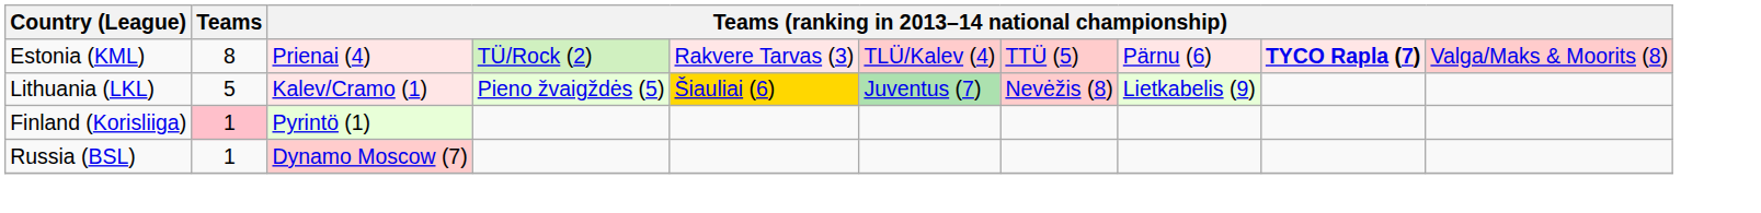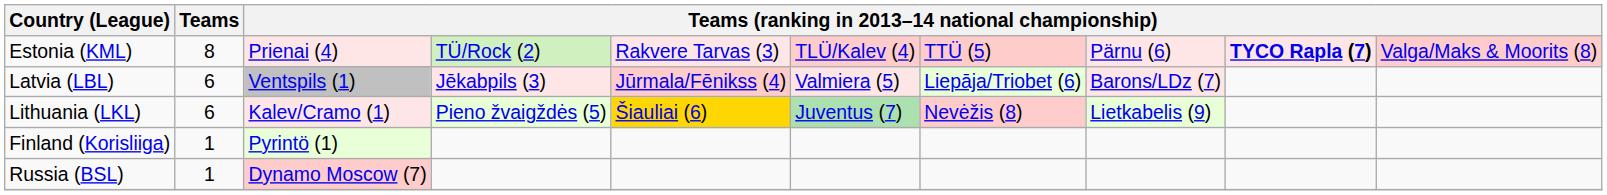 <table class="wikitable" style="font-size:90%;">
 <tr>
 <th>Country (League)</th>
 <th>Teams</th>
 <th colspan=8>Teams (ranking in 2013–14 national championship)</th>
 </tr>
 <tr>
 <td bgcolor=> Estonia (<a href='#'>KML</a>)</td>
 <td align=center>8</td>
 <td style="background:#FFE6E6;"><a href='#'>Prienai</a> (<a href='#'>4</a>)</td>
 <td style="background:#D0F0C0;"><a href='#'>TÜ/Rock</a> (<a href='#'>2</a>)</td>
 <td style="background:#FFE6E6;"><a href='#'>Rakvere Tarvas</a> (<a href='#'>3</a>)</td>
 <td style="background:#fcc;"><a href='#'>TLÜ/Kalev</a> (<a href='#'>4</a>)</td>
 <td style="background:#fcc;"><a href='#'>TTÜ</a> (<a href='#'>5</a>)</td>
 <td style="background:#FFE6E6;"><a href='#'>Pärnu</a> (<a href='#'>6</a>)</td>
 <td style="background:#FFE6E6;"><strong><a href='#'>TYCO Rapla</a> (<a href='#'>7</a>)</strong></td>
 <td style="background:#fcc;"><a href='#'>Valga/Maks & Moorits</a> (<a href='#'>8</a>)</td>
 </tr>
 <tr>
+<td bgcolor=> Latvia (<a href='#'>LBL</a>)</td>
+<td align=center>6</td>
+<td style="background:silver;"><a href='#'>Ventspils</a> (<a href='#'>1</a>)</td>
+<td style="background:#FFE6E6;"><a href='#'>Jēkabpils</a> (<a href='#'>3</a>)</td>
+<td style="background:#fcc;"><a href='#'>Jūrmala/Fēnikss</a> (<a href='#'>4</a>)</td>
+<td style="background:#FFE6E6;"><a href='#'>Valmiera</a> (<a href='#'>5</a>)</td>
+<td style="background:#E8FFD8;"><a href='#'>Liepāja/Triobet</a> (<a href='#'>6</a>)</td>
+<td style="background:#FFE6E6;"><a href='#'>Barons/LDz</a> (<a href='#'>7</a>)</td>
+<td></td>
+<td></td>
+</tr>
+<tr>
 <td bgcolor=> Lithuania (<a href='#'>LKL</a>)</td>
-<td align=center>5</td>
+<td align=center>6</td>
 <td style="background:#FFE6E6;"><a href='#'>Kalev/Cramo</a> (<a href='#'>1</a>)</td>
 <td style="background:#E8FFD8;"><a href='#'>Pieno žvaigždės</a> (<a href='#'>5</a>)</td>
 <td style="background:gold;"><a href='#'>Šiauliai</a> (<a href='#'>6</a>)</td>
 <td style="background:#ACE1AF;"><a href='#'>Juventus</a> (<a href='#'>7</a>)</td>
 <td style="background:#fcc;"><a href='#'>Nevėžis</a> (<a href='#'>8</a>)</td>
 <td style="background:#E8FFD8;"><a href='#'>Lietkabelis</a> (<a href='#'>9</a>)</td>
 <td></td>
 <td></td>
 </tr>
 <tr>
 <td bgcolor=> Finland (<a href='#'>Korisliiga</a>)</td>
-<td align=center style="background: pink;">1</td>
+<td align=center>1</td>
 <td style="background:#E8FFD8;"><a href='#'>Pyrintö</a> (1)</td>
 <td></td>
 <td></td>
 <td></td>
 <td></td>
 <td></td>
 <td></td>
 <td></td>
 </tr>
 <tr>
 <td bgcolor=> Russia (<a href='#'>BSL</a>)</td>
 <td align=center>1</td>
 <td style="background:#fcc;"><a href='#'>Dynamo Moscow</a> (7)</td>
 <td></td>
 <td></td>
 <td></td>
 <td></td>
 <td></td>
 <td></td>
 <td></td>
 </tr>
 <tr>
 </tr>
 </table>
